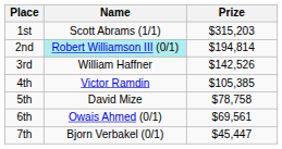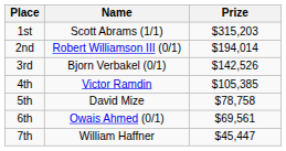 <table class="wikitable">
 <tr>
 <th width="50">Place</th>
 <th width="200">Name</th>
 <th width="125">Prize</th>
 </tr>
 <tr>
 <td align = "center">1st</td>
 <td align = "center"> Scott Abrams (1/1)</td>
 <td align = "center">$315,203</td>
 </tr>
 <tr>
 <td align = "center">2nd</td>
-<td align = "center" style="background: paleturquoise;"> <a href='#'>Robert Williamson III</a> (0/1)</td>
-<td align = "center">$194,814</td>
+<td align = "center"> <a href='#'>Robert Williamson III</a> (0/1)</td>
+<td align = "center">$194,014</td>
 </tr>
 <tr>
 <td align = "center">3rd</td>
-<td align = "center"> William Haffner</td>
+<td align = "center"> Bjorn Verbakel (0/1)</td>
 <td align = "center">$142,526</td>
 </tr>
 <tr>
 <td align = "center">4th</td>
 <td align = "center"> <a href='#'>Victor Ramdin</a></td>
 <td align = "center">$105,385</td>
 </tr>
 <tr>
 <td align = "center">5th</td>
 <td align = "center"> David Mize</td>
 <td align = "center">$78,758</td>
 </tr>
 <tr>
 <td align = "center">6th</td>
 <td align = "center"> <a href='#'>Owais Ahmed</a> (0/1)</td>
 <td align = "center">$69,561</td>
 </tr>
 <tr>
 <td align = "center">7th</td>
-<td align = "center"> Bjorn Verbakel (0/1)</td>
+<td align = "center"> William Haffner</td>
 <td align = "center">$45,447</td>
 </tr>
 </table>
